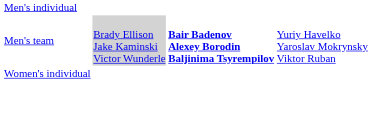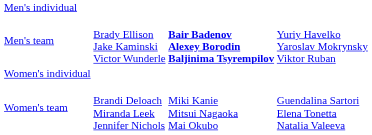 <table>
 <tr>
 <td><a href='#'>Men's individual</a></td>
 <td></td>
 <td></td>
 <td></td>
 <td></td>
 </tr>
 <tr>
 <td><a href='#'>Men's team</a></td>
-<td style="background: lightgrey;"><br><a href='#'>Brady Ellison</a><br><a href='#'>Jake Kaminski</a><br><a href='#'>Victor Wunderle</a></td>
+<td><br><a href='#'>Brady Ellison</a><br><a href='#'>Jake Kaminski</a><br><a href='#'>Victor Wunderle</a></td>
 <td><strong><br><a href='#'>Bair Badenov</a><br><a href='#'>Alexey Borodin</a><br><a href='#'>Baljinima Tsyrempilov</a></strong></td>
 <td><br><a href='#'>Yuriy Havelko</a><br><a href='#'>Yaroslav Mokrynsky</a><br><a href='#'>Viktor Ruban</a></td>
 <td></td>
 </tr>
 <tr>
 <td><a href='#'>Women's individual</a></td>
 <td></td>
 <td></td>
 <td></td>
 <td></td>
 </tr>
+<tr>
+<td><a href='#'>Women's team</a></td>
+<td><br><a href='#'>Brandi Deloach</a><br><a href='#'>Miranda Leek</a><br><a href='#'>Jennifer Nichols</a></td>
+<td><br><a href='#'>Miki Kanie</a><br><a href='#'>Mitsui Nagaoka</a><br><a href='#'>Mai Okubo</a></td>
+<td><br><a href='#'>Guendalina Sartori</a><br><a href='#'>Elena Tonetta</a><br><a href='#'>Natalia Valeeva</a></td>
+<td></td>
+</tr>
 </table>
